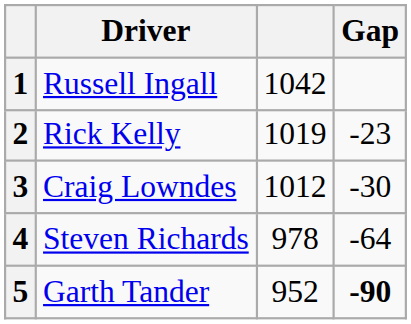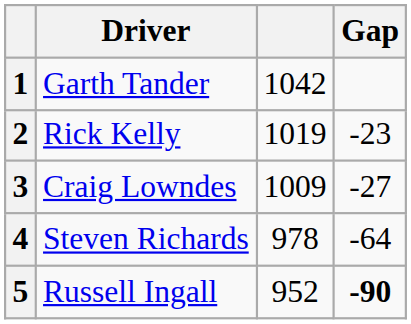 <table class="wikitable" style="font-size: 90%;">
 <tr>
 <th></th>
 <th>Driver</th>
 <th></th>
 <th>Gap</th>
 </tr>
 <tr>
 <th align="center">1</th>
-<td> <a href='#'>Russell Ingall</a></td>
+<td> <a href='#'>Garth Tander</a></td>
 <td align="center">1042</td>
 <td align="center"></td>
 </tr>
 <tr>
 <th align="center">2</th>
 <td> <a href='#'>Rick Kelly</a></td>
 <td align="center">1019</td>
 <td align="center">-23</td>
 </tr>
 <tr>
 <th align="center">3</th>
 <td> <a href='#'>Craig Lowndes</a></td>
-<td align="center">1012</td>
-<td align="center">-30</td>
+<td align="center">1009</td>
+<td align="center">-27</td>
 </tr>
 <tr>
 <th align="center">4</th>
 <td> <a href='#'>Steven Richards</a></td>
 <td align="center">978</td>
 <td align="center">-64</td>
 </tr>
 <tr>
 <th align="center">5</th>
-<td> <a href='#'>Garth Tander</a></td>
+<td> <a href='#'>Russell Ingall</a></td>
 <td align="center">952</td>
 <td align="center"><strong>-90</strong></td>
 </tr>
 </table>
